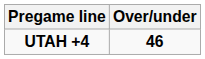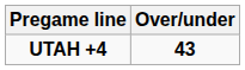 <table class="wikitable">
 <tr align="center">
 <th style=>Pregame line</th>
 <th style=>Over/under</th>
 </tr>
 <tr align="center">
 <td><strong>UTAH +4</strong></td>
-<td><strong>46</strong></td>
+<td><strong>43</strong></td>
 </tr>
 </table>
